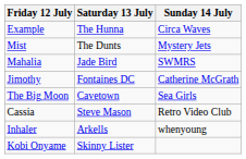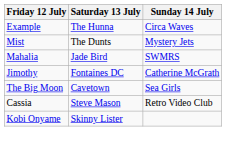 <table class="wikitable">
 <tr>
 <th>Friday 12 July</th>
 <th>Saturday 13 July</th>
 <th>Sunday 14 July</th>
 </tr>
 <tr>
 <td><a href='#'>Example</a></td>
 <td><a href='#'>The Hunna</a></td>
 <td><a href='#'>Circa Waves</a></td>
 </tr>
 <tr>
 <td><a href='#'>Mist</a></td>
 <td>The Dunts</td>
 <td><a href='#'>Mystery Jets</a></td>
 </tr>
 <tr>
 <td><a href='#'>Mahalia</a></td>
 <td><a href='#'>Jade Bird</a></td>
 <td><a href='#'>SWMRS</a></td>
 </tr>
 <tr>
 <td><a href='#'>Jimothy</a></td>
 <td><a href='#'>Fontaines DC</a></td>
 <td><a href='#'>Catherine McGrath</a></td>
 </tr>
 <tr>
 <td><a href='#'>The Big Moon</a></td>
 <td><a href='#'>Cavetown</a></td>
 <td><a href='#'>Sea Girls</a></td>
 </tr>
 <tr>
 <td>Cassia</td>
 <td><a href='#'>Steve Mason</a></td>
 <td>Retro Video Club</td>
 </tr>
 <tr>
-<td><a href='#'>Inhaler</a></td>
-<td><a href='#'>Arkells</a></td>
-<td>whenyoung</td>
-</tr>
-<tr>
 <td><a href='#'>Kobi Onyame</a></td>
 <td><a href='#'>Skinny Lister</a></td>
 <td></td>
 </tr>
 </table>
